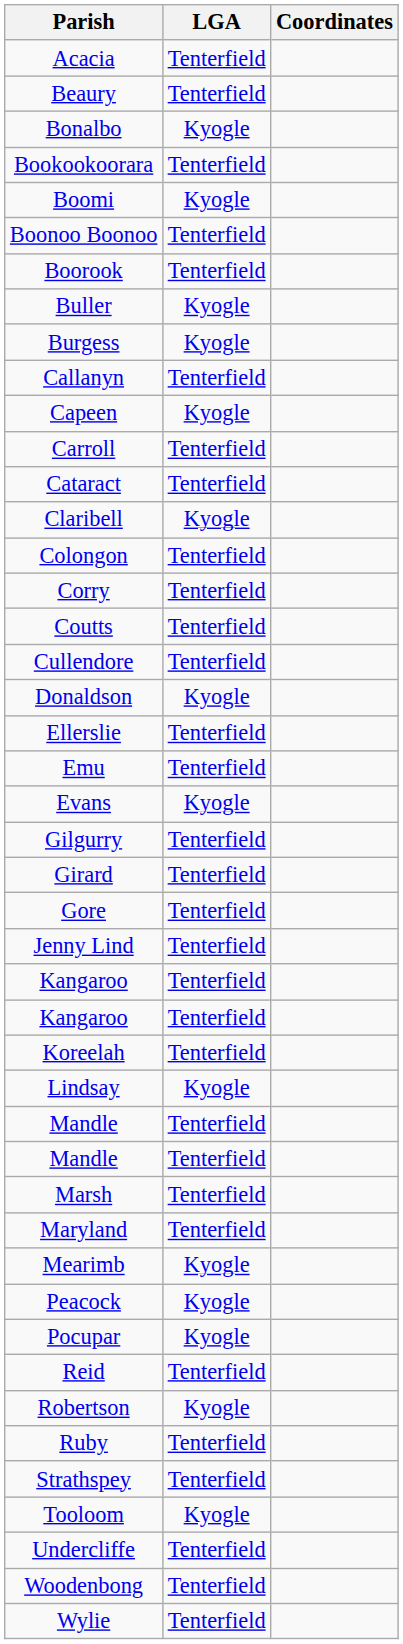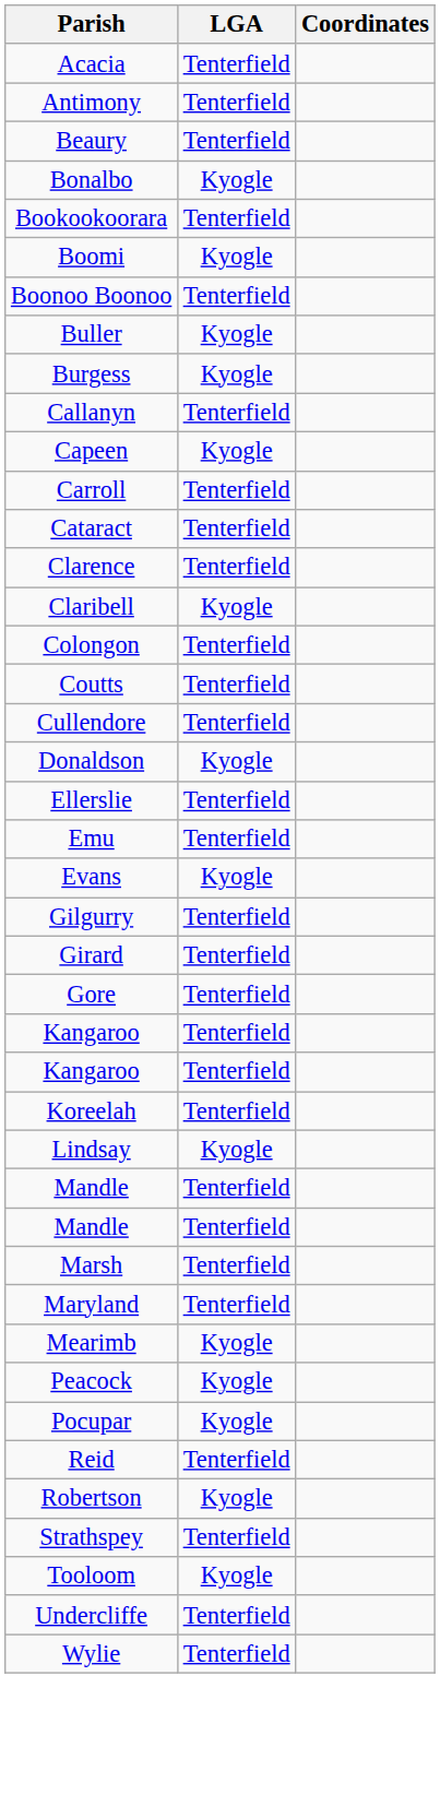 <table class="wikitable" style="text-align:center">
 <tr>
 <th>Parish</th>
 <th>LGA</th>
 <th>Coordinates</th>
 </tr>
 <tr>
 <td><a href='#'>Acacia</a></td>
+<td><a href='#'>Tenterfield</a></td>
+<td></td>
+</tr>
+<tr>
+<td><a href='#'>Antimony</a></td>
 <td><a href='#'>Tenterfield</a></td>
 <td></td>
 </tr>
 <tr>
 <td><a href='#'>Beaury</a></td>
 <td><a href='#'>Tenterfield</a></td>
 <td></td>
 </tr>
 <tr>
 <td><a href='#'>Bonalbo</a></td>
 <td><a href='#'>Kyogle</a></td>
 <td></td>
 </tr>
 <tr>
 <td><a href='#'>Bookookoorara</a></td>
 <td><a href='#'>Tenterfield</a></td>
 <td></td>
 </tr>
 <tr>
 <td><a href='#'>Boomi</a></td>
 <td><a href='#'>Kyogle</a></td>
 <td></td>
 </tr>
 <tr>
 <td><a href='#'>Boonoo Boonoo</a></td>
-<td><a href='#'>Tenterfield</a></td>
-<td></td>
-</tr>
-<tr>
-<td><a href='#'>Boorook</a></td>
 <td><a href='#'>Tenterfield</a></td>
 <td></td>
 </tr>
 <tr>
 <td><a href='#'>Buller</a></td>
 <td><a href='#'>Kyogle</a></td>
 <td></td>
 </tr>
 <tr>
 <td><a href='#'>Burgess</a></td>
 <td><a href='#'>Kyogle</a></td>
 <td></td>
 </tr>
 <tr>
 <td><a href='#'>Callanyn</a></td>
 <td><a href='#'>Tenterfield</a></td>
 <td></td>
 </tr>
 <tr>
 <td><a href='#'>Capeen</a></td>
 <td><a href='#'>Kyogle</a></td>
 <td></td>
 </tr>
 <tr>
 <td><a href='#'>Carroll</a></td>
 <td><a href='#'>Tenterfield</a></td>
 <td></td>
 </tr>
 <tr>
 <td><a href='#'>Cataract</a></td>
 <td><a href='#'>Tenterfield</a></td>
 <td></td>
 </tr>
 <tr>
+<td><a href='#'>Clarence</a></td>
+<td><a href='#'>Tenterfield</a></td>
+<td></td>
+</tr>
+<tr>
 <td><a href='#'>Claribell</a></td>
 <td><a href='#'>Kyogle</a></td>
 <td></td>
 </tr>
 <tr>
 <td><a href='#'>Colongon</a></td>
-<td><a href='#'>Tenterfield</a></td>
-<td></td>
-</tr>
-<tr>
-<td><a href='#'>Corry</a></td>
 <td><a href='#'>Tenterfield</a></td>
 <td></td>
 </tr>
 <tr>
 <td><a href='#'>Coutts</a></td>
 <td><a href='#'>Tenterfield</a></td>
 <td></td>
 </tr>
 <tr>
 <td><a href='#'>Cullendore</a></td>
 <td><a href='#'>Tenterfield</a></td>
 <td></td>
 </tr>
 <tr>
 <td><a href='#'>Donaldson</a></td>
 <td><a href='#'>Kyogle</a></td>
 <td></td>
 </tr>
 <tr>
 <td><a href='#'>Ellerslie</a></td>
 <td><a href='#'>Tenterfield</a></td>
 <td></td>
 </tr>
 <tr>
 <td><a href='#'>Emu</a></td>
 <td><a href='#'>Tenterfield</a></td>
 <td></td>
 </tr>
 <tr>
 <td><a href='#'>Evans</a></td>
 <td><a href='#'>Kyogle</a></td>
 <td></td>
 </tr>
 <tr>
 <td><a href='#'>Gilgurry</a></td>
 <td><a href='#'>Tenterfield</a></td>
 <td></td>
 </tr>
 <tr>
 <td><a href='#'>Girard</a></td>
 <td><a href='#'>Tenterfield</a></td>
 <td></td>
 </tr>
 <tr>
 <td><a href='#'>Gore</a></td>
-<td><a href='#'>Tenterfield</a></td>
-<td></td>
-</tr>
-<tr>
-<td><a href='#'>Jenny Lind</a></td>
 <td><a href='#'>Tenterfield</a></td>
 <td></td>
 </tr>
 <tr>
 <td><a href='#'>Kangaroo</a></td>
 <td><a href='#'>Tenterfield</a></td>
 <td></td>
 </tr>
 <tr>
 <td><a href='#'>Kangaroo</a></td>
 <td><a href='#'>Tenterfield</a></td>
 <td></td>
 </tr>
 <tr>
 <td><a href='#'>Koreelah</a></td>
 <td><a href='#'>Tenterfield</a></td>
 <td></td>
 </tr>
 <tr>
 <td><a href='#'>Lindsay</a></td>
 <td><a href='#'>Kyogle</a></td>
 <td></td>
 </tr>
 <tr>
 <td><a href='#'>Mandle</a></td>
 <td><a href='#'>Tenterfield</a></td>
 <td></td>
 </tr>
 <tr>
 <td><a href='#'>Mandle</a></td>
 <td><a href='#'>Tenterfield</a></td>
 <td></td>
 </tr>
 <tr>
 <td><a href='#'>Marsh</a></td>
 <td><a href='#'>Tenterfield</a></td>
 <td></td>
 </tr>
 <tr>
 <td><a href='#'>Maryland</a></td>
 <td><a href='#'>Tenterfield</a></td>
 <td></td>
 </tr>
 <tr>
 <td><a href='#'>Mearimb</a></td>
 <td><a href='#'>Kyogle</a></td>
 <td></td>
 </tr>
 <tr>
 <td><a href='#'>Peacock</a></td>
 <td><a href='#'>Kyogle</a></td>
 <td></td>
 </tr>
 <tr>
 <td><a href='#'>Pocupar</a></td>
 <td><a href='#'>Kyogle</a></td>
 <td></td>
 </tr>
 <tr>
 <td><a href='#'>Reid</a></td>
 <td><a href='#'>Tenterfield</a></td>
 <td></td>
 </tr>
 <tr>
 <td><a href='#'>Robertson</a></td>
 <td><a href='#'>Kyogle</a></td>
 <td></td>
 </tr>
 <tr>
-<td><a href='#'>Ruby</a></td>
-<td><a href='#'>Tenterfield</a></td>
-<td></td>
-</tr>
-<tr>
 <td><a href='#'>Strathspey</a></td>
 <td><a href='#'>Tenterfield</a></td>
 <td></td>
 </tr>
 <tr>
 <td><a href='#'>Tooloom</a></td>
 <td><a href='#'>Kyogle</a></td>
 <td></td>
 </tr>
 <tr>
 <td><a href='#'>Undercliffe</a></td>
 <td><a href='#'>Tenterfield</a></td>
 <td></td>
 </tr>
 <tr>
-<td><a href='#'>Woodenbong</a></td>
-<td><a href='#'>Tenterfield</a></td>
-<td></td>
-</tr>
-<tr>
 <td><a href='#'>Wylie</a></td>
 <td><a href='#'>Tenterfield</a></td>
 <td></td>
 </tr>
 </table>
